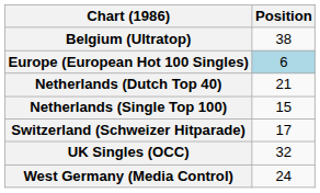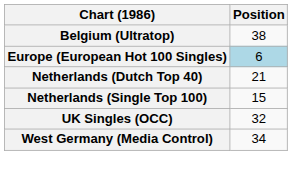 <table class="wikitable sortable plainrowheaders" style="text-align:center">
 <tr>
 <th>Chart (1986)</th>
 <th>Position</th>
 </tr>
 <tr>
 <th scope="row">Belgium (Ultratop)</th>
 <td>38</td>
 </tr>
 <tr>
 <th scope="row">Europe (European Hot 100 Singles)</th>
 <td style="background: lightblue;">6</td>
 </tr>
 <tr>
 <th scope="row">Netherlands (Dutch Top 40)</th>
 <td>21</td>
 </tr>
 <tr>
 <th scope="row">Netherlands (Single Top 100)</th>
 <td>15</td>
 </tr>
 <tr>
-<th scope="row">Switzerland (Schweizer Hitparade)</th>
-<td>17</td>
-</tr>
-<tr>
 <th scope="row">UK Singles (OCC)</th>
 <td>32</td>
 </tr>
 <tr>
 <th scope="row">West Germany (Media Control)</th>
-<td>24</td>
+<td>34</td>
 </tr>
 </table>
